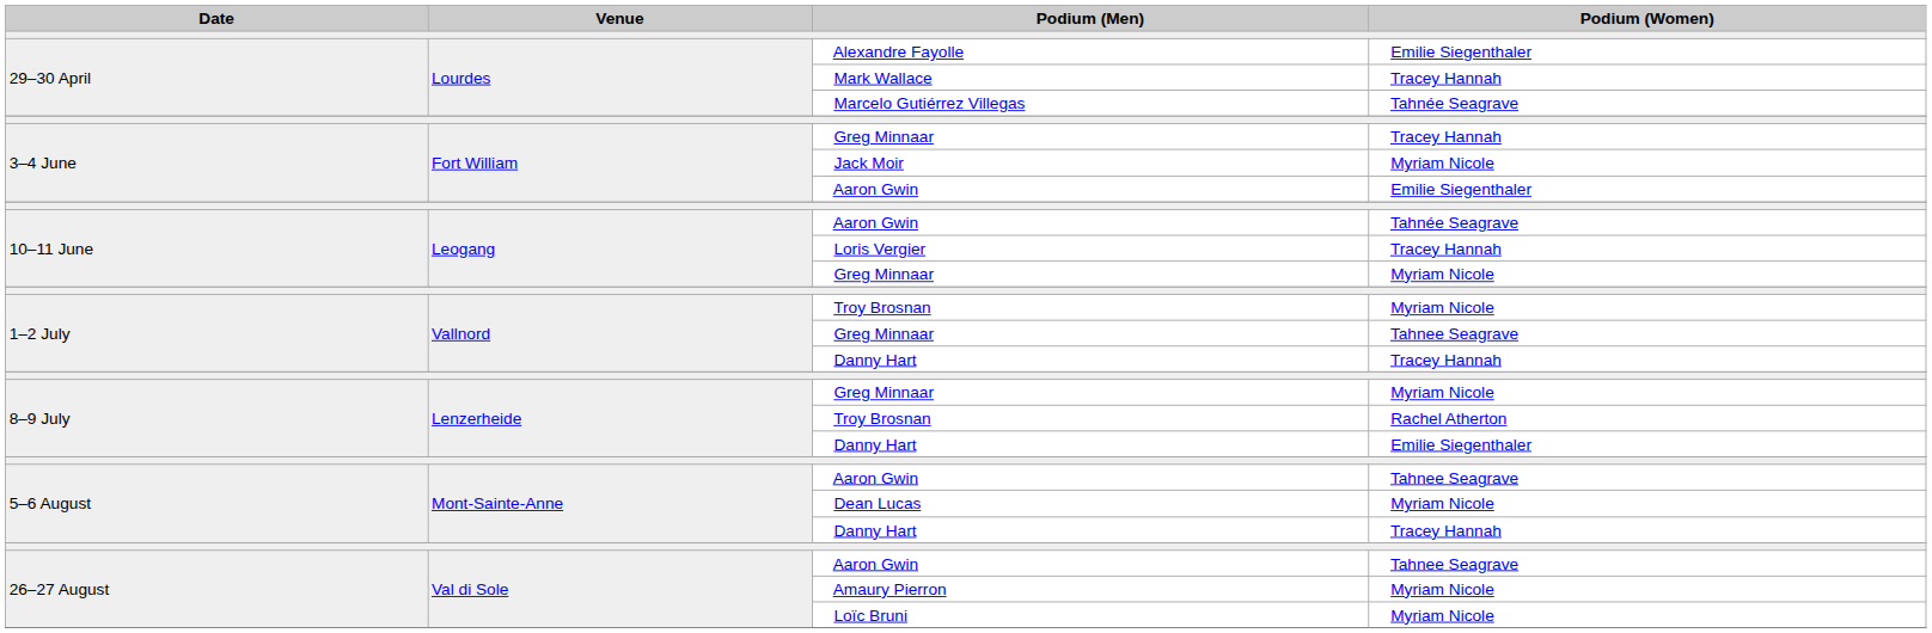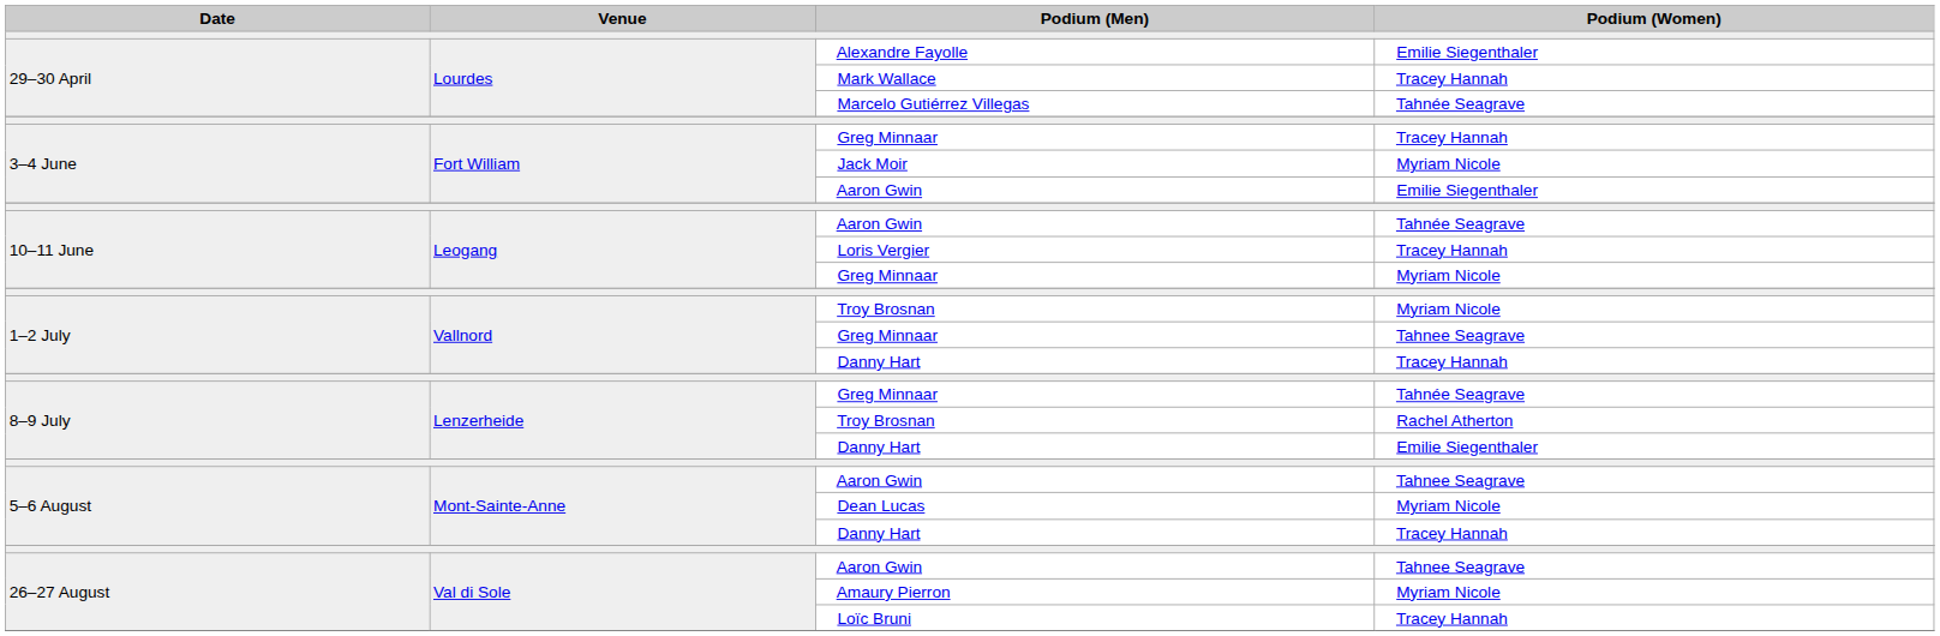 <table class="wikitable" width=90% bgcolor="#f7f8ff" cellpadding="3" cellspacing="0" border="1" style="font-size: 95%; border: gray solid 1px; border-collapse: collapse;">
 <tr bgcolor="#CCCCCC">
 <td align="center"><strong>Date</strong></td>
 <td width=20% align="center"><strong>Venue</strong></td>
 <td width=29% align="center"><strong>Podium (Men)</strong></td>
 <td width=29% align="center"><strong>Podium (Women)</strong></td>
 </tr>
 <tr bgcolor="#EFEFEF">
 <td colspan=4></td>
 </tr>
 <tr bgcolor="#EFEFEF">
 <td rowspan=3>29–30 April</td>
 <td rowspan=3> <a href='#'>Lourdes</a></td>
 <td bgcolor="#ffffff">      <a href='#'>Alexandre Fayolle</a></td>
 <td bgcolor="#ffffff">      <a href='#'>Emilie Siegenthaler</a></td>
 </tr>
 <tr>
 <td bgcolor="#ffffff">      <a href='#'>Mark Wallace</a></td>
 <td bgcolor="#ffffff">      <a href='#'>Tracey Hannah</a></td>
 </tr>
 <tr>
 <td bgcolor="#ffffff">      <a href='#'>Marcelo Gutiérrez Villegas</a></td>
 <td bgcolor="#ffffff">      <a href='#'>Tahnée Seagrave</a></td>
 </tr>
 <tr>
 </tr>
 <tr bgcolor="#EFEFEF">
 <td colspan=4></td>
 </tr>
 <tr bgcolor="#EFEFEF">
 <td rowspan=3>3–4 June</td>
 <td rowspan=3> <a href='#'>Fort William</a></td>
 <td bgcolor="#ffffff">      <a href='#'>Greg Minnaar</a></td>
 <td bgcolor="#ffffff">      <a href='#'>Tracey Hannah</a></td>
 </tr>
 <tr>
 <td bgcolor="#ffffff">      <a href='#'>Jack Moir</a></td>
 <td bgcolor="#ffffff">      <a href='#'>Myriam Nicole</a></td>
 </tr>
 <tr>
 <td bgcolor="#ffffff">      <a href='#'>Aaron Gwin</a></td>
 <td bgcolor="#ffffff">      <a href='#'>Emilie Siegenthaler</a></td>
 </tr>
 <tr>
 </tr>
 <tr bgcolor="#EFEFEF">
 <td colspan=5></td>
 </tr>
 <tr bgcolor="#EFEFEF">
 <td rowspan=3>10–11 June</td>
 <td rowspan=3> <a href='#'>Leogang</a></td>
 <td bgcolor="#ffffff">      <a href='#'>Aaron Gwin</a></td>
 <td bgcolor="#ffffff">      <a href='#'>Tahnée Seagrave</a></td>
 </tr>
 <tr>
 <td bgcolor="#ffffff">      <a href='#'>Loris Vergier</a></td>
 <td bgcolor="#ffffff">      <a href='#'>Tracey Hannah</a></td>
 </tr>
 <tr>
 <td bgcolor="#ffffff">      <a href='#'>Greg Minnaar</a></td>
 <td bgcolor="#ffffff">      <a href='#'>Myriam Nicole</a></td>
 </tr>
 <tr>
 </tr>
 <tr bgcolor="#EFEFEF">
 <td colspan=5></td>
 </tr>
 <tr bgcolor="#EFEFEF">
 <td rowspan=3>1–2 July</td>
 <td rowspan=3> <a href='#'>Vallnord</a></td>
 <td bgcolor="#ffffff">      <a href='#'>Troy Brosnan</a></td>
 <td bgcolor="#ffffff">      <a href='#'>Myriam Nicole</a></td>
 </tr>
 <tr>
 <td bgcolor="#ffffff">      <a href='#'>Greg Minnaar</a></td>
 <td bgcolor="#ffffff">      <a href='#'>Tahnee Seagrave</a></td>
 </tr>
 <tr>
 <td bgcolor="#ffffff">      <a href='#'>Danny Hart</a></td>
 <td bgcolor="#ffffff">      <a href='#'>Tracey Hannah</a></td>
 </tr>
 <tr>
 </tr>
 <tr bgcolor="#EFEFEF">
 <td colspan=5></td>
 </tr>
 <tr bgcolor="#EFEFEF">
 <td rowspan=3>8–9 July</td>
 <td rowspan=3> <a href='#'>Lenzerheide</a></td>
 <td bgcolor="#ffffff">      <a href='#'>Greg Minnaar</a></td>
-<td bgcolor="#ffffff">      <a href='#'>Myriam Nicole</a></td>
+<td bgcolor="#ffffff">      <a href='#'>Tahnée Seagrave</a></td>
 </tr>
 <tr>
 <td bgcolor="#ffffff">      <a href='#'>Troy Brosnan</a></td>
 <td bgcolor="#ffffff">      <a href='#'>Rachel Atherton</a></td>
 </tr>
 <tr>
 <td bgcolor="#ffffff">      <a href='#'>Danny Hart</a></td>
 <td bgcolor="#ffffff">      <a href='#'>Emilie Siegenthaler</a></td>
 </tr>
 <tr>
 </tr>
 <tr bgcolor="#EFEFEF">
 <td colspan=4></td>
 </tr>
 <tr bgcolor="#EFEFEF">
 <td rowspan=3>5–6 August</td>
 <td rowspan=3> <a href='#'>Mont-Sainte-Anne</a></td>
 <td bgcolor="#ffffff">      <a href='#'>Aaron Gwin</a></td>
 <td bgcolor="#ffffff">      <a href='#'>Tahnee Seagrave</a></td>
 </tr>
 <tr>
 <td bgcolor="#ffffff">      <a href='#'>Dean Lucas</a></td>
 <td bgcolor="#ffffff">      <a href='#'>Myriam Nicole</a></td>
 </tr>
 <tr>
 <td bgcolor="#ffffff">      <a href='#'>Danny Hart</a></td>
 <td bgcolor="#ffffff">      <a href='#'>Tracey Hannah</a></td>
 </tr>
 <tr>
 </tr>
 <tr>
 </tr>
 <tr bgcolor="#EFEFEF">
 <td colspan=4></td>
 </tr>
 <tr bgcolor="#EFEFEF">
 <td rowspan=3>26–27 August</td>
 <td rowspan=3> <a href='#'>Val di Sole</a></td>
 <td bgcolor="#ffffff">      <a href='#'>Aaron Gwin</a></td>
 <td bgcolor="#ffffff">      <a href='#'>Tahnee Seagrave</a></td>
 </tr>
 <tr>
 <td bgcolor="#ffffff">      <a href='#'>Amaury Pierron</a></td>
 <td bgcolor="#ffffff">      <a href='#'>Myriam Nicole</a></td>
 </tr>
 <tr>
 <td bgcolor="#ffffff">      <a href='#'>Loïc Bruni</a></td>
-<td bgcolor="#ffffff">      <a href='#'>Myriam Nicole</a></td>
+<td bgcolor="#ffffff">      <a href='#'>Tracey Hannah</a></td>
 </tr>
 <tr>
 </tr>
 </table>
